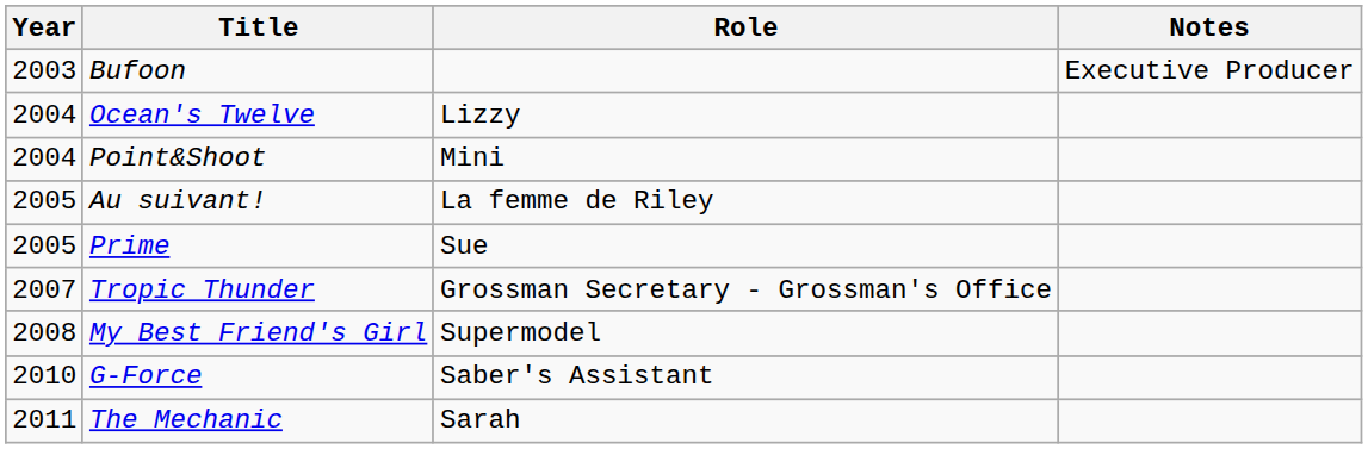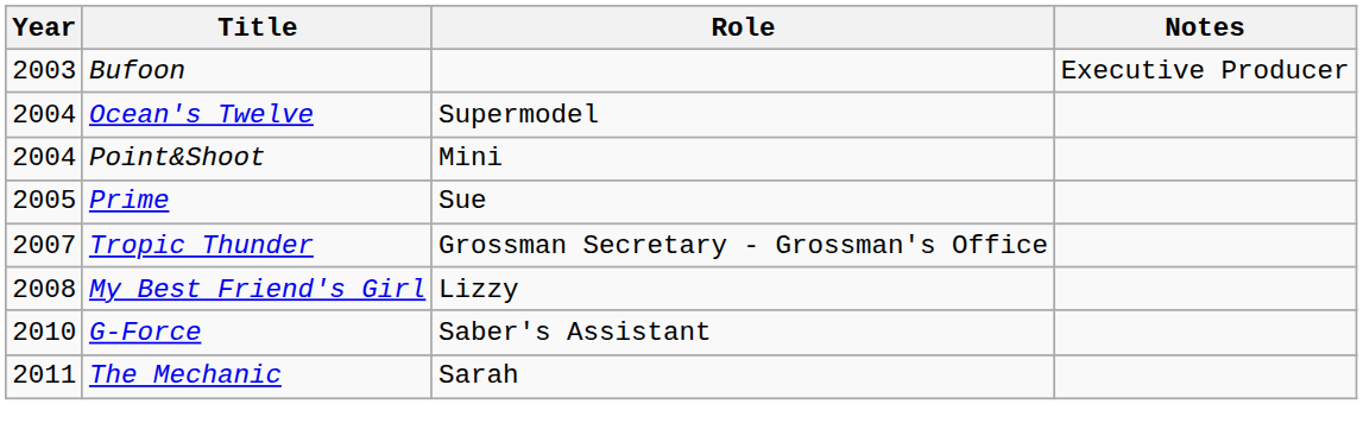 <table class="wikitable sortable">
 <tr>
 <th>Year</th>
 <th>Title</th>
 <th>Role</th>
 <th>Notes</th>
 </tr>
 <tr>
 <td>2003</td>
 <td><em>Bufoon</em></td>
 <td></td>
 <td>Executive Producer</td>
 </tr>
 <tr>
 <td>2004</td>
 <td><em><a href='#'>Ocean's Twelve</a></em></td>
-<td>Lizzy</td>
+<td>Supermodel</td>
 <td></td>
 </tr>
 <tr>
 <td>2004</td>
 <td><em>Point&Shoot</em></td>
 <td>Mini</td>
-<td></td>
-</tr>
-<tr>
-<td>2005</td>
-<td><em>Au suivant!</em></td>
-<td>La femme de Riley</td>
 <td></td>
 </tr>
 <tr>
 <td>2005</td>
 <td><em><a href='#'>Prime</a></em></td>
 <td>Sue</td>
 <td></td>
 </tr>
 <tr>
 <td>2007</td>
 <td><em><a href='#'>Tropic Thunder</a></em></td>
 <td>Grossman Secretary - Grossman's Office</td>
 <td></td>
 </tr>
 <tr>
 <td>2008</td>
 <td><em><a href='#'>My Best Friend's Girl</a></em></td>
-<td>Supermodel</td>
+<td>Lizzy</td>
 <td></td>
 </tr>
 <tr>
 <td>2010</td>
 <td><em><a href='#'>G-Force</a></em></td>
 <td>Saber's Assistant</td>
 <td></td>
 </tr>
 <tr>
 <td>2011</td>
 <td><em><a href='#'>The Mechanic</a></em></td>
 <td>Sarah</td>
 <td></td>
 </tr>
 </table>
